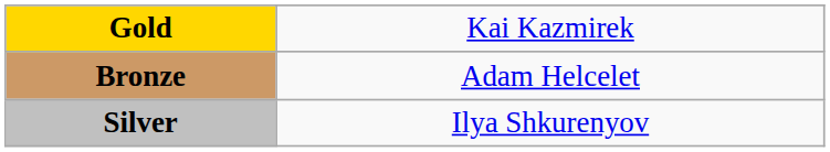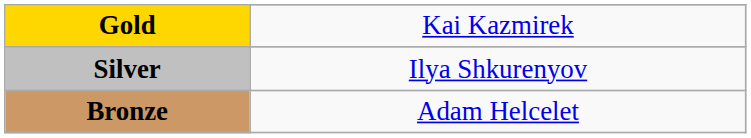 <table class="wikitable" style="text-align:center; " width="35%">
 <tr>
 <td bgcolor="gold"><strong>Gold</strong></td>
 <td><a href='#'>Kai Kazmirek</a><br>  <small><em></em></small></td>
 </tr>
 <tr>
+<td bgcolor="silver"><strong>Silver</strong></td>
+<td><a href='#'>Ilya Shkurenyov</a><br>  <small><em></em></small></td>
+</tr>
+<tr>
 <td bgcolor="CC9966"><strong>Bronze</strong></td>
 <td><a href='#'>Adam Helcelet</a><br>  <small><em></em></small></td>
 </tr>
-<tr>
-<td bgcolor="silver"><strong>Silver</strong></td>
-<td><a href='#'>Ilya Shkurenyov</a><br>  <small><em></em></small></td>
-</tr>
 </table>
